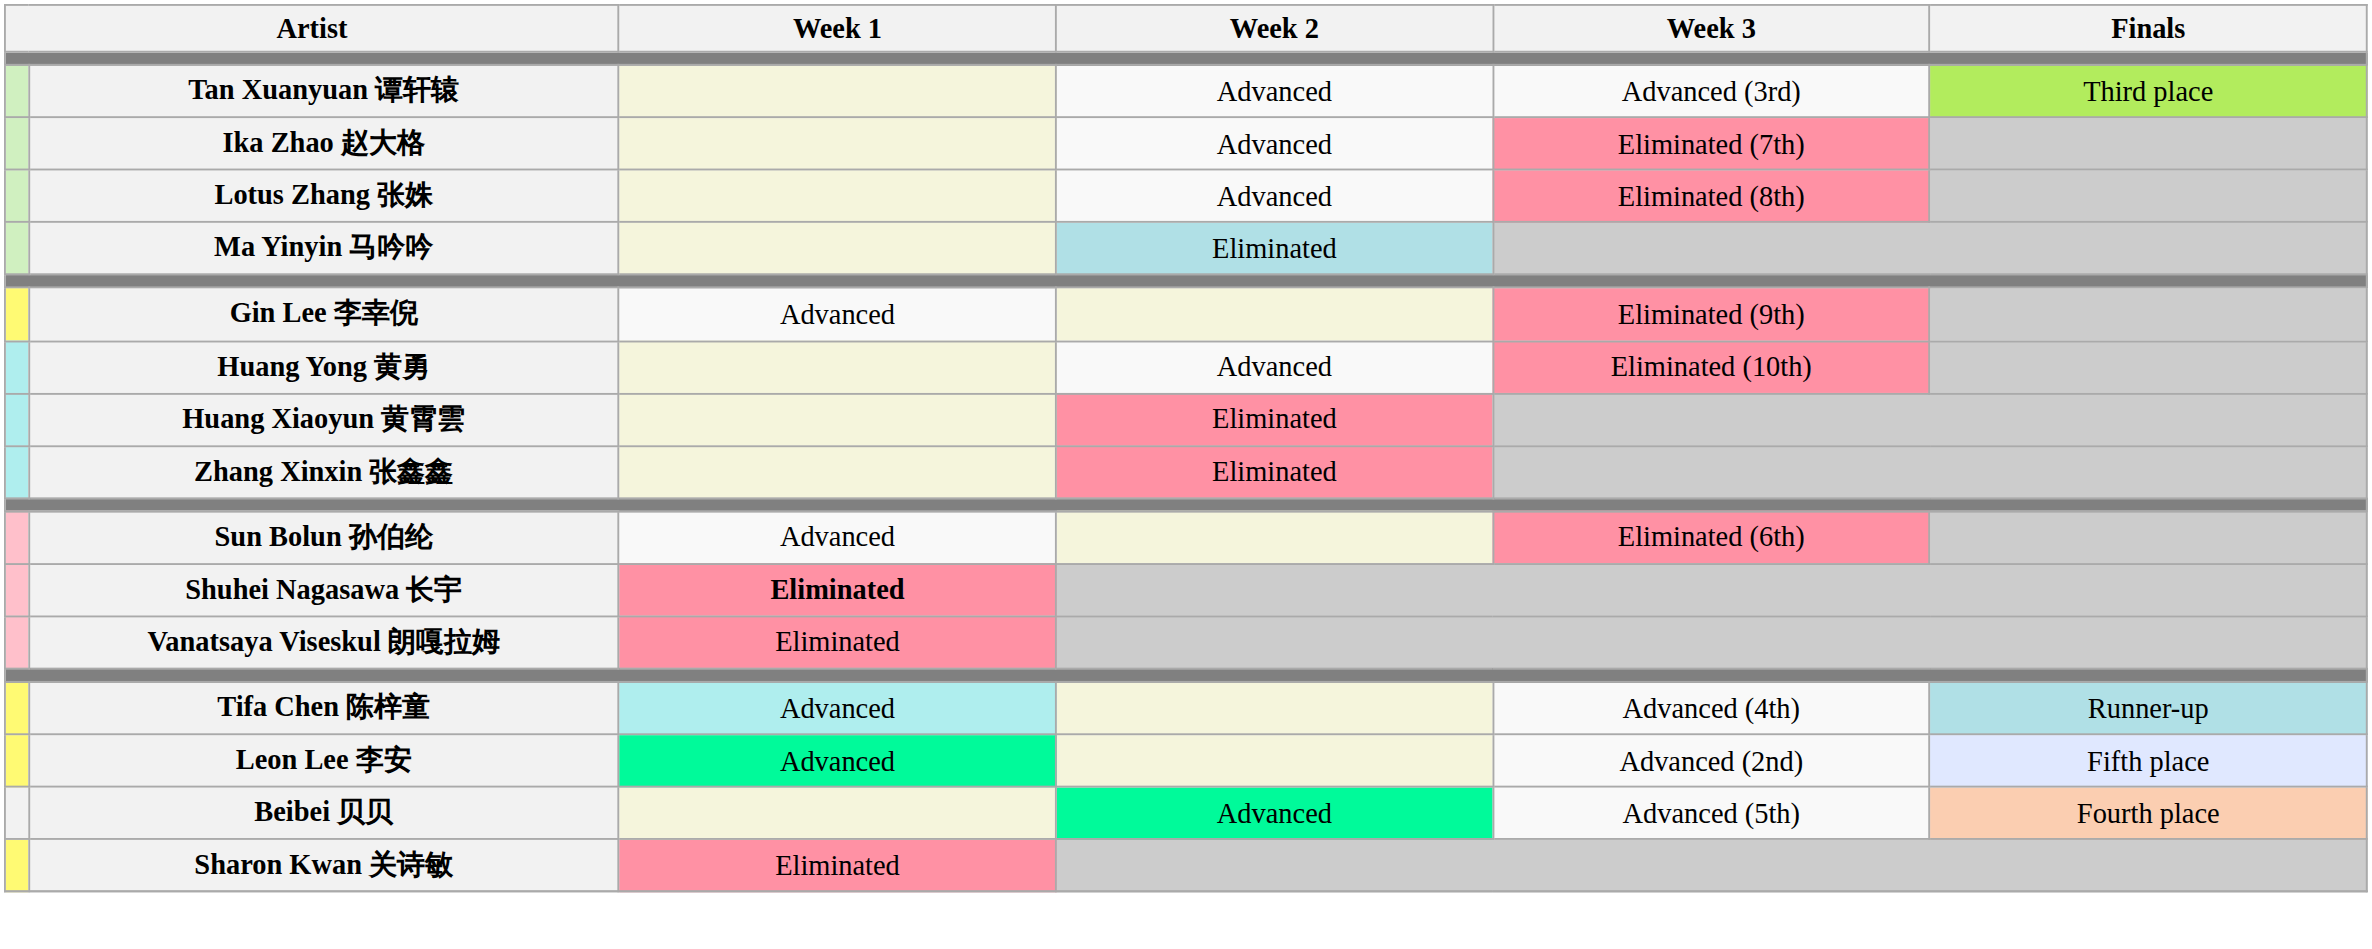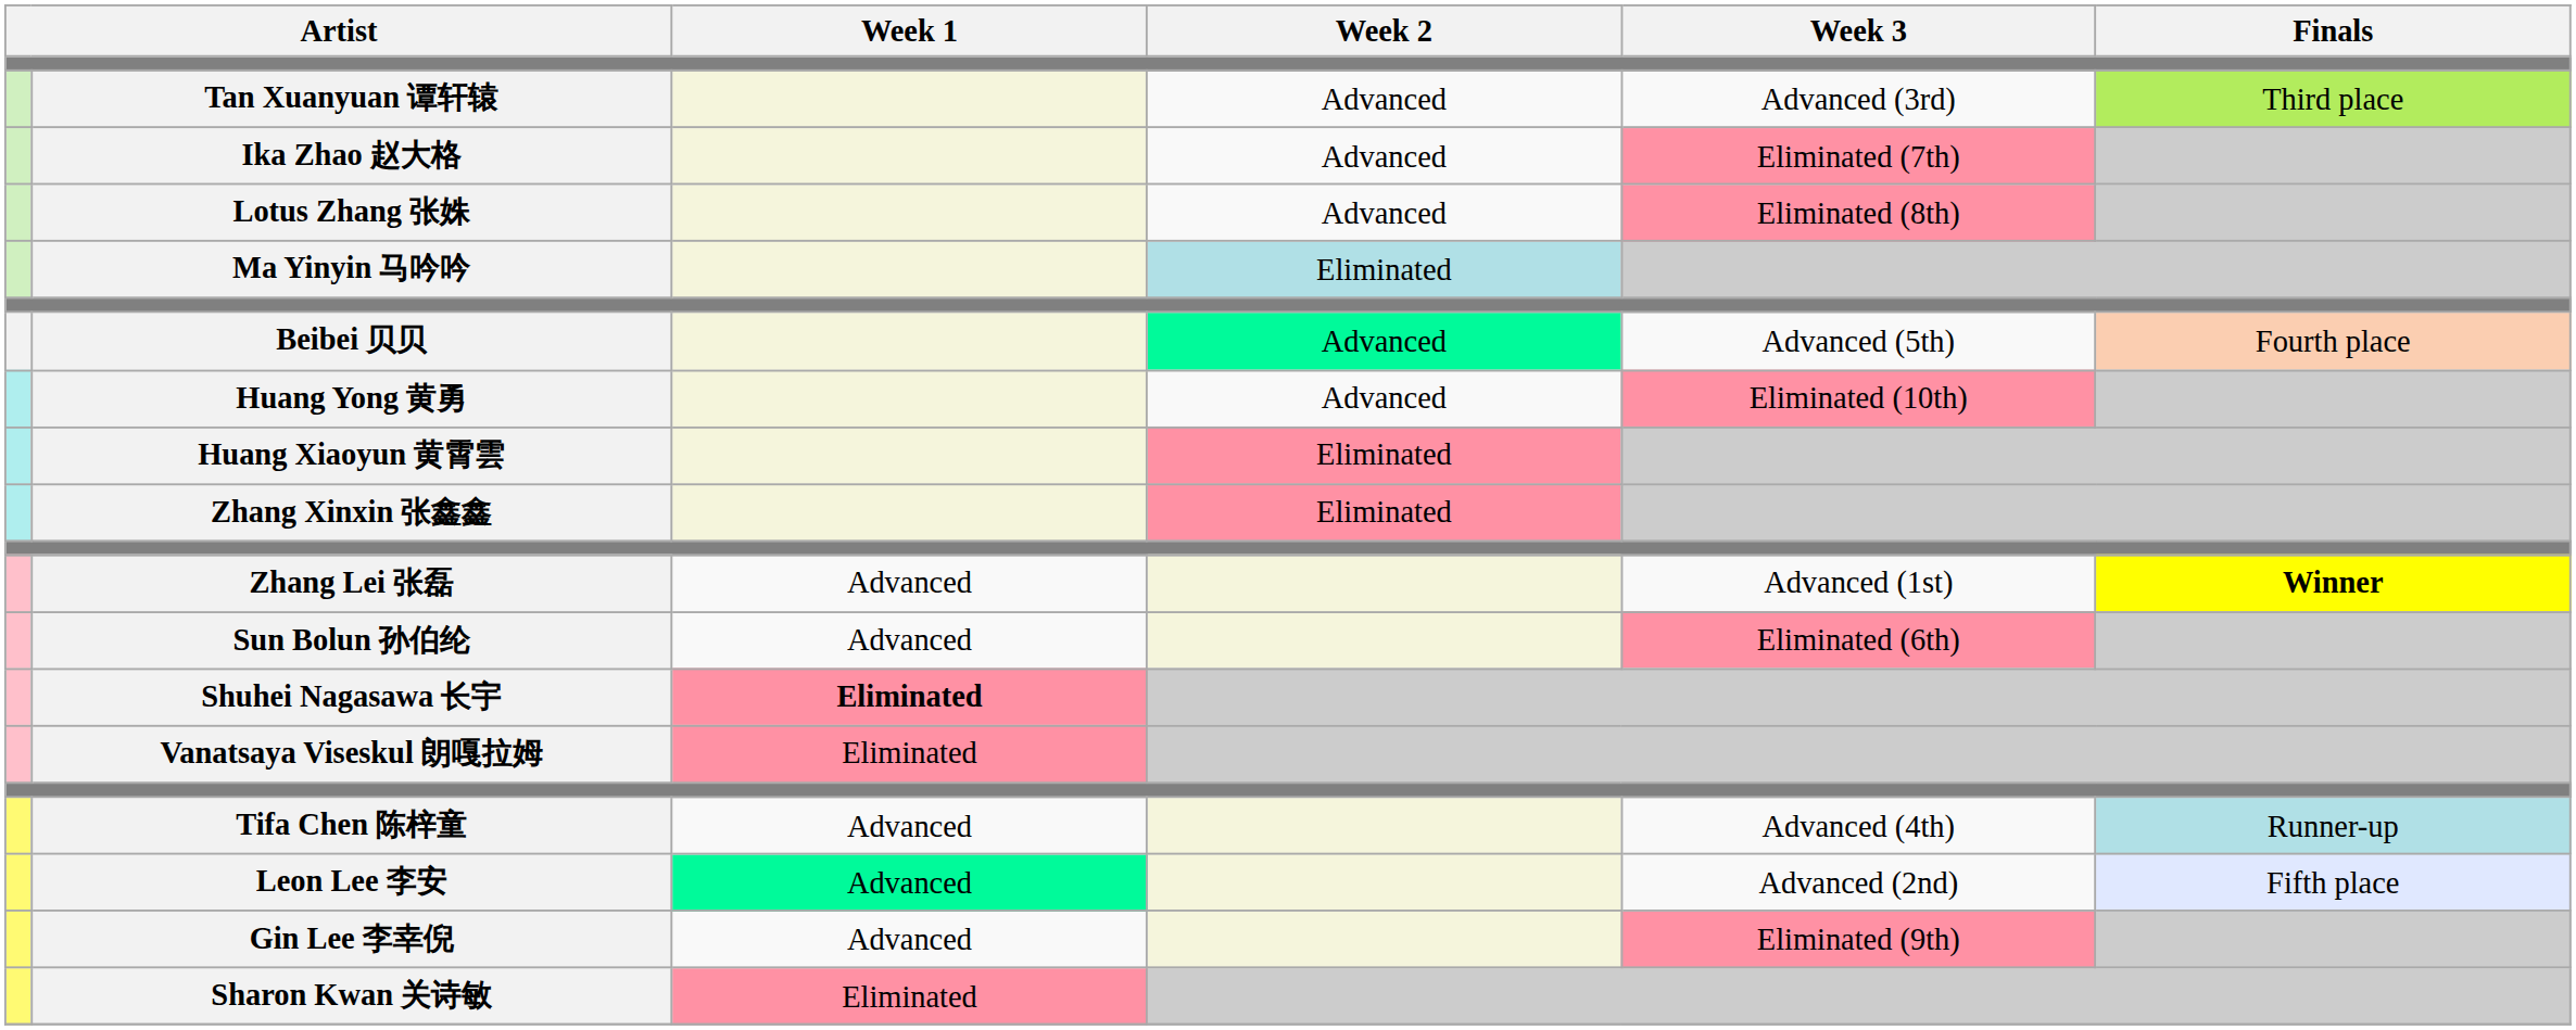 <table class="wikitable"  style="font-size:95%; text-align:center; width:100%;">
 <tr>
 <th colspan="2">Artist</th>
 <th style="width:18.5%;">Week 1</th>
 <th style="width:18.5%;">Week 2</th>
 <th style="width:18.5%;">Week 3</th>
 <th style="width:18.5%;">Finals</th>
 </tr>
 <tr>
 <th colspan="6" style="background:gray;"></th>
 </tr>
 <tr>
 <th style="background:#d0f0c0;"></th>
 <th>Tan Xuanyuan 谭轩辕</th>
 <td style="background:#F5F5DC;"></td>
 <td>Advanced</td>
 <td>Advanced (3rd)</td>
 <td style="background:#B2EC5D;">Third place</td>
 </tr>
 <tr>
 <th style="background:#d0f0c0;"></th>
 <th>Ika Zhao 赵大格</th>
 <td style="background:#F5F5DC;"></td>
 <td>Advanced</td>
 <td style="background:#FF91A4;">Eliminated (7th)</td>
 <td style="background:#ccc;"></td>
 </tr>
 <tr>
 <th style="background:#d0f0c0;"></th>
 <th>Lotus Zhang 张姝</th>
 <td style="background:#F5F5DC;"></td>
 <td>Advanced</td>
 <td style="background:#FF91A4;">Eliminated (8th)</td>
 <td style="background:#ccc;"></td>
 </tr>
 <tr>
 <th style="background:#d0f0c0;"></th>
 <th>Ma Yinyin 马吟吟</th>
 <td style="background:#F5F5DC;"></td>
 <td style="background:#B0E0E6;">Eliminated</td>
 <td colspan="2" style="background:#ccc;"></td>
 </tr>
 <tr>
 <th colspan="6" style="background:gray;"></th>
 </tr>
 <tr>
-<th style="background:#fffa73;"></th>
-<th>Gin Lee 李幸倪</th>
-<td>Advanced</td>
+<th style="width:1%;" style="background:#afeeee;"></th>
+<th style="width:25%;">Beibei 贝贝</th>
 <td style="background:#F5F5DC;"></td>
-<td style="background:#FF91A4;">Eliminated (9th)</td>
-<td style="background:#ccc;"></td>
+<td style="background:#00FA9A;">Advanced</td>
+<td>Advanced (5th)</td>
+<td style="background:#FBCEB1;">Fourth place</td>
 </tr>
 <tr>
 <th style="background:#afeeee;"></th>
 <th>Huang Yong 黄勇</th>
 <td style="background:#F5F5DC;"></td>
 <td>Advanced</td>
 <td style="background:#FF91A4;">Eliminated (10th)</td>
 <td style="background:#ccc;"></td>
 </tr>
 <tr>
 <th style="background:#afeeee;"></th>
 <th>Huang Xiaoyun 黄霄雲</th>
 <td style="background:#F5F5DC;"></td>
 <td style="background:#FF91A4;">Eliminated</td>
 <td colspan="2" style="background:#ccc;"></td>
 </tr>
 <tr>
 <th style="background:#afeeee;"></th>
 <th>Zhang Xinxin 张鑫鑫</th>
 <td style="background:#F5F5DC;"></td>
 <td style="background:#FF91A4;">Eliminated</td>
 <td colspan="2" style="background:#ccc;"></td>
 </tr>
 <tr>
 <th colspan="6" style="background:gray;"></th>
 </tr>
 <tr>
 <th style="background:pink;"></th>
+<th>Zhang Lei 张磊</th>
+<td>Advanced</td>
+<td style="background:#F5F5DC;"></td>
+<td>Advanced (1st)</td>
+<td style="background:yellow;"><strong>Winner</strong></td>
+</tr>
+<tr>
+<th style="background:pink;"></th>
 <th>Sun Bolun 孙伯纶</th>
 <td>Advanced</td>
 <td style="background:#F5F5DC;"></td>
 <td style="background:#FF91A4;">Eliminated (6th)</td>
 <td style="background:#ccc;"></td>
 </tr>
 <tr>
 <th style="background:pink;"></th>
 <th>Shuhei Nagasawa 长宇</th>
 <td style="background:#FF91A4;"><strong>Eliminated</strong></td>
 <td colspan="3" style="background:#ccc;"></td>
 </tr>
 <tr>
 <th style="background:pink;"></th>
 <th>Vanatsaya Viseskul 朗嘎拉姆</th>
 <td style="background:#FF91A4;">Eliminated</td>
 <td colspan="3" style="background:#ccc;"></td>
 </tr>
 <tr>
 <th colspan="6" style="background:gray;"></th>
 </tr>
 <tr>
 <th style="background:#fffa73;"></th>
 <th>Tifa Chen 陈梓童</th>
-<td style="background: paleturquoise;">Advanced</td>
+<td>Advanced</td>
 <td style="background:#F5F5DC;"></td>
 <td>Advanced (4th)</td>
 <td style="background:#B0E0E6;">Runner-up</td>
 </tr>
 <tr>
 <th style="background:#fffa73;"></th>
 <th>Leon Lee 李安</th>
 <td style="background:#00FA9A;">Advanced</td>
 <td style="background:#F5F5DC;"></td>
 <td>Advanced (2nd)</td>
 <td style="background:#E0E8FF;">Fifth place</td>
 </tr>
 <tr>
-<th style="width:1%;" style="background:#afeeee;"></th>
-<th style="width:25%;">Beibei 贝贝</th>
+<th style="background:#fffa73;"></th>
+<th>Gin Lee 李幸倪</th>
+<td>Advanced</td>
 <td style="background:#F5F5DC;"></td>
-<td style="background:#00FA9A;">Advanced</td>
-<td>Advanced (5th)</td>
-<td style="background:#FBCEB1;">Fourth place</td>
+<td style="background:#FF91A4;">Eliminated (9th)</td>
+<td style="background:#ccc;"></td>
 </tr>
 <tr>
 <th style="background:#fffa73;"></th>
 <th>Sharon Kwan 关诗敏</th>
 <td style="background:#FF91A4;">Eliminated</td>
 <td colspan="3" style="background:#ccc;"></td>
 </tr>
 <tr>
 </tr>
 </table>
